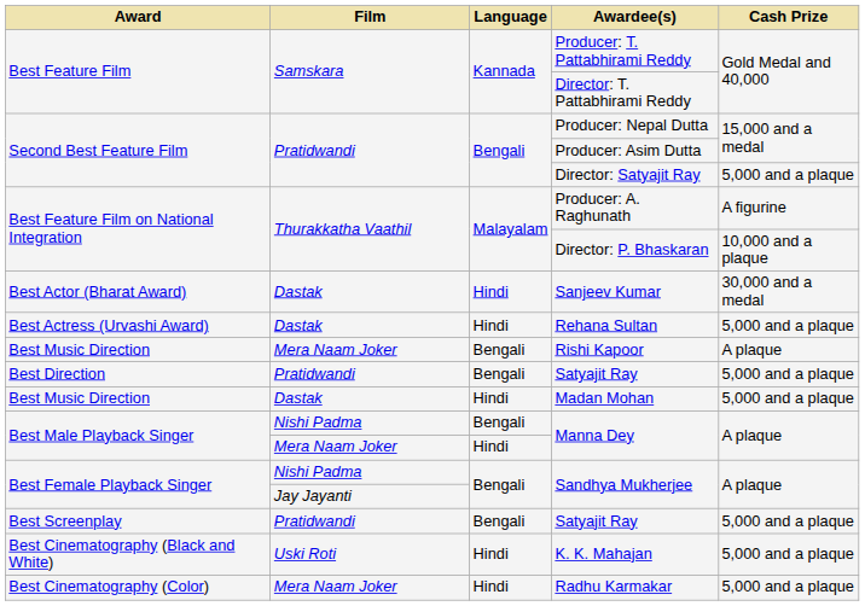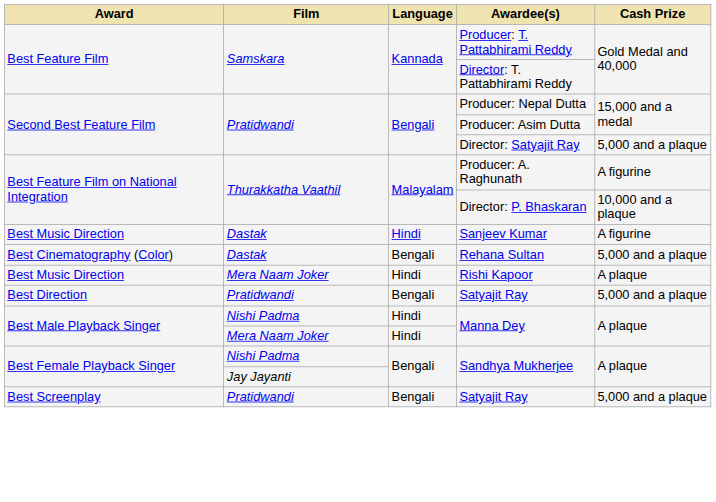 <table class="wikitable sortable" style="width:100%;">
 <tr>
 <th style="background-color:#EFE4B0;width:32%;">Award</th>
 <th style="background-color:#EFE4B0;width:24%;">Film</th>
 <th style="background-color:#EFE4B0;width:7%;">Language</th>
 <th style="background-color:#EFE4B0;width:20%;">Awardee(s)</th>
 <th style="background-color:#EFE4B0;width:17%;">Cash Prize</th>
 </tr>
 <tr style="background-color:#F4F4F4">
 <td rowspan="2"><a href='#'>Best Feature Film</a></td>
 <td rowspan="2"><em><a href='#'>Samskara</a></em></td>
 <td rowspan="2"><a href='#'>Kannada</a></td>
 <td><a href='#'>Producer</a>: <a href='#'>T. Pattabhirami Reddy</a></td>
 <td rowspan="2">Gold Medal and 40,000</td>
 </tr>
 <tr style="background-color:#F4F4F4">
 <td><a href='#'>Director</a>: T. Pattabhirami Reddy</td>
 </tr>
 <tr style="background-color:#F4F4F4">
 <td rowspan="3"><a href='#'>Second Best Feature Film</a></td>
 <td rowspan="3"><em><a href='#'>Pratidwandi</a></em></td>
 <td rowspan="3"><a href='#'>Bengali</a></td>
 <td>Producer: Nepal Dutta</td>
 <td rowspan="2">15,000 and a medal</td>
 </tr>
 <tr style="background-color:#F4F4F4">
 <td>Producer: Asim Dutta</td>
 </tr>
 <tr style="background-color:#F4F4F4">
 <td>Director: <a href='#'>Satyajit Ray</a></td>
 <td>5,000 and a plaque</td>
 </tr>
 <tr style="background-color:#F4F4F4">
 <td rowspan="2"><a href='#'>Best Feature Film on National Integration</a></td>
 <td rowspan="2"><em><a href='#'>Thurakkatha Vaathil</a></em></td>
 <td rowspan="2"><a href='#'>Malayalam</a></td>
 <td>Producer: A. Raghunath</td>
 <td>A figurine</td>
 </tr>
 <tr style="background-color:#F4F4F4">
 <td>Director: <a href='#'>P. Bhaskaran</a></td>
 <td>10,000 and a plaque</td>
 </tr>
 <tr style="background-color:#F4F4F4">
-<td><a href='#'>Best Actor (Bharat Award)</a></td>
+<td><a href='#'>Best Music Direction</a></td>
 <td><em><a href='#'>Dastak</a></em></td>
 <td><a href='#'>Hindi</a></td>
 <td><a href='#'>Sanjeev Kumar</a></td>
-<td>30,000 and a medal</td>
+<td>A figurine</td>
 </tr>
 <tr style="background-color:#F4F4F4">
-<td><a href='#'>Best Actress (Urvashi Award)</a></td>
+<td><a href='#'>Best Cinematography</a> (<a href='#'>Color</a>)</td>
 <td><em><a href='#'>Dastak</a></em></td>
-<td>Hindi</td>
+<td>Bengali</td>
 <td><a href='#'>Rehana Sultan</a></td>
 <td>5,000 and a plaque</td>
 </tr>
 <tr style="background-color:#F4F4F4">
 <td><a href='#'>Best Music Direction</a></td>
 <td><em><a href='#'>Mera Naam Joker</a></em></td>
-<td>Bengali</td>
+<td>Hindi</td>
 <td><a href='#'>Rishi Kapoor</a></td>
 <td>A plaque</td>
 </tr>
 <tr style="background-color:#F4F4F4">
 <td><a href='#'>Best Direction</a></td>
 <td><em><a href='#'>Pratidwandi</a></em></td>
 <td>Bengali</td>
 <td><a href='#'>Satyajit Ray</a></td>
 <td> 5,000 and a plaque</td>
 </tr>
 <tr style="background-color:#F4F4F4">
-<td><a href='#'>Best Music Direction</a></td>
-<td><em><a href='#'>Dastak</a></em></td>
-<td>Hindi</td>
-<td><a href='#'>Madan Mohan</a></td>
-<td> 5,000 and a plaque</td>
-</tr>
-<tr style="background-color:#F4F4F4">
 <td rowspan="2"><a href='#'>Best Male Playback Singer</a></td>
 <td><em><a href='#'>Nishi Padma</a></em><br></td>
-<td>Bengali</td>
+<td>Hindi</td>
 <td rowspan="2"><a href='#'>Manna Dey</a></td>
 <td rowspan="2">A plaque</td>
 </tr>
 <tr style="background-color:#F4F4F4">
 <td><em><a href='#'>Mera Naam Joker</a></em><br></td>
 <td>Hindi</td>
 </tr>
 <tr style="background-color:#F4F4F4">
 <td rowspan="2"><a href='#'>Best Female Playback Singer</a></td>
 <td><em><a href='#'>Nishi Padma</a></em><br></td>
 <td rowspan="2">Bengali</td>
 <td rowspan="2"><a href='#'>Sandhya Mukherjee</a></td>
 <td rowspan="2">A plaque</td>
 </tr>
 <tr style="background-color:#F4F4F4">
 <td><em>Jay Jayanti</em><br></td>
 </tr>
 <tr style="background-color:#F4F4F4">
 <td><a href='#'>Best Screenplay</a></td>
 <td><em><a href='#'>Pratidwandi</a></em></td>
 <td>Bengali</td>
 <td><a href='#'>Satyajit Ray</a></td>
 <td>5,000 and a plaque</td>
 </tr>
-<tr style="background-color:#F4F4F4">
-<td><a href='#'>Best Cinematography</a> (<a href='#'>Black and White</a>)</td>
-<td><em><a href='#'>Uski Roti</a></em></td>
-<td>Hindi</td>
-<td><a href='#'>K. K. Mahajan</a></td>
-<td>5,000 and a plaque</td>
-</tr>
-<tr style="background-color:#F4F4F4">
-<td><a href='#'>Best Cinematography</a> (<a href='#'>Color</a>)</td>
-<td><em><a href='#'>Mera Naam Joker</a></em></td>
-<td>Hindi</td>
-<td><a href='#'>Radhu Karmakar</a></td>
-<td>5,000 and a plaque</td>
-</tr>
 </table>
